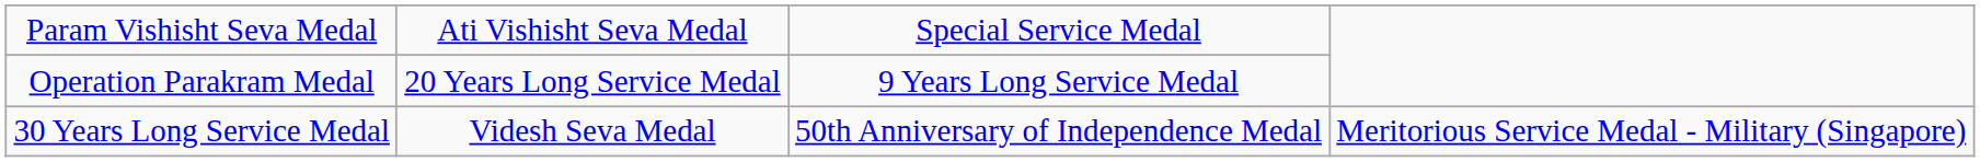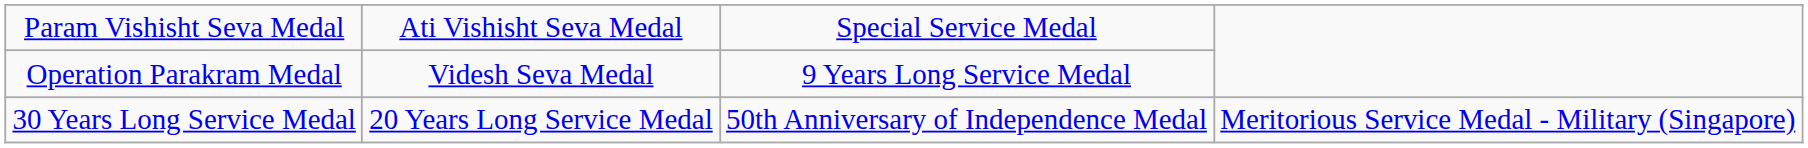 <table class="wikitable" style="margin:1em auto; text-align:center;">
 <tr>
 <td><a href='#'>Param Vishisht Seva Medal</a></td>
 <td><a href='#'>Ati Vishisht Seva Medal</a></td>
 <td><a href='#'>Special Service Medal</a></td>
 </tr>
 <tr>
 <td><a href='#'>Operation Parakram Medal</a></td>
-<td><a href='#'>20 Years Long Service Medal</a></td>
+<td><a href='#'>Videsh Seva Medal</a></td>
 <td><a href='#'>9 Years Long Service Medal</a></td>
 </tr>
 <tr>
 <td><a href='#'>30 Years Long Service Medal</a></td>
-<td><a href='#'>Videsh Seva Medal</a></td>
+<td><a href='#'>20 Years Long Service Medal</a></td>
 <td><a href='#'>50th Anniversary of Independence Medal</a></td>
 <td><a href='#'>Meritorious Service Medal - Military (Singapore)</a></td>
 </tr>
 </table>
